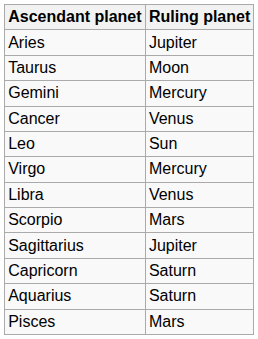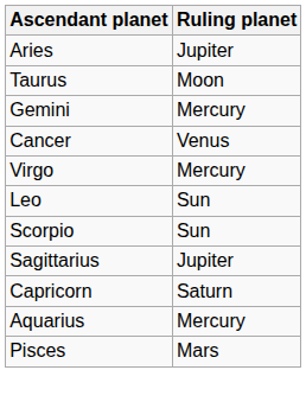 <table class="wikitable">
 <tr>
 <th>Ascendant planet</th>
 <th>Ruling planet</th>
 </tr>
 <tr>
 <td>Aries</td>
 <td>Jupiter</td>
 </tr>
 <tr>
 <td>Taurus</td>
 <td>Moon</td>
 </tr>
 <tr>
 <td>Gemini</td>
 <td>Mercury</td>
 </tr>
 <tr>
 <td>Cancer</td>
 <td>Venus</td>
 </tr>
 <tr>
+<td>Virgo</td>
+<td>Mercury</td>
+</tr>
+<tr>
 <td>Leo</td>
 <td>Sun</td>
 </tr>
 <tr>
-<td>Virgo</td>
-<td>Mercury</td>
-</tr>
-<tr>
-<td>Libra</td>
-<td>Venus</td>
-</tr>
-<tr>
 <td>Scorpio</td>
-<td>Mars</td>
+<td>Sun</td>
 </tr>
 <tr>
 <td>Sagittarius</td>
 <td>Jupiter</td>
 </tr>
 <tr>
 <td>Capricorn</td>
 <td>Saturn</td>
 </tr>
 <tr>
 <td>Aquarius</td>
-<td>Saturn</td>
+<td>Mercury</td>
 </tr>
 <tr>
 <td>Pisces</td>
 <td>Mars</td>
 </tr>
 </table>
